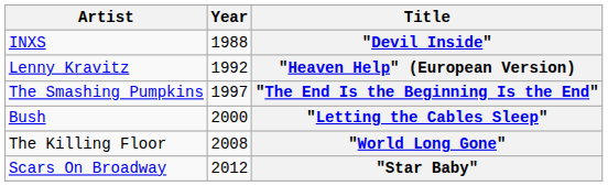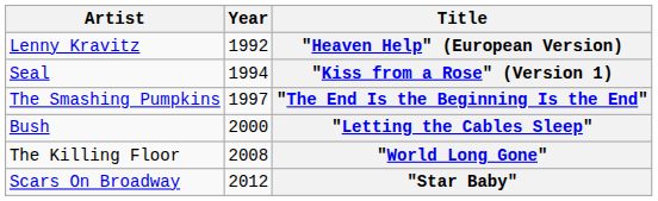 <table class="wikitable sortable plainrowheaders">
 <tr>
 <th scope="col">Artist</th>
 <th scope="col">Year</th>
 <th scope="col">Title</th>
 </tr>
 <tr>
-<td><a href='#'>INXS</a></td>
-<td>1988</td>
-<th scope="row">"<a href='#'>Devil Inside</a>"</th>
-</tr>
-<tr>
 <td><a href='#'>Lenny Kravitz</a></td>
 <td>1992</td>
 <th scope="row">"<a href='#'>Heaven Help</a>" (European Version)</th>
+</tr>
+<tr>
+<td><a href='#'>Seal</a></td>
+<td>1994</td>
+<th scope="row">"<a href='#'>Kiss from a Rose</a>" (Version 1)</th>
 </tr>
 <tr>
 <td><a href='#'>The Smashing Pumpkins</a></td>
 <td>1997</td>
 <th scope="row">"<a href='#'>The End Is the Beginning Is the End</a>"</th>
 </tr>
 <tr>
 <td><a href='#'>Bush</a></td>
 <td>2000</td>
 <th scope="row">"<a href='#'>Letting the Cables Sleep</a>"</th>
 </tr>
 <tr>
 <td>The Killing Floor</td>
 <td>2008</td>
 <th scope="row">"<a href='#'>World Long Gone</a>"</th>
 </tr>
 <tr>
 <td><a href='#'>Scars On Broadway</a></td>
 <td>2012</td>
 <th scope="row">"Star Baby"</th>
 </tr>
 </table>
